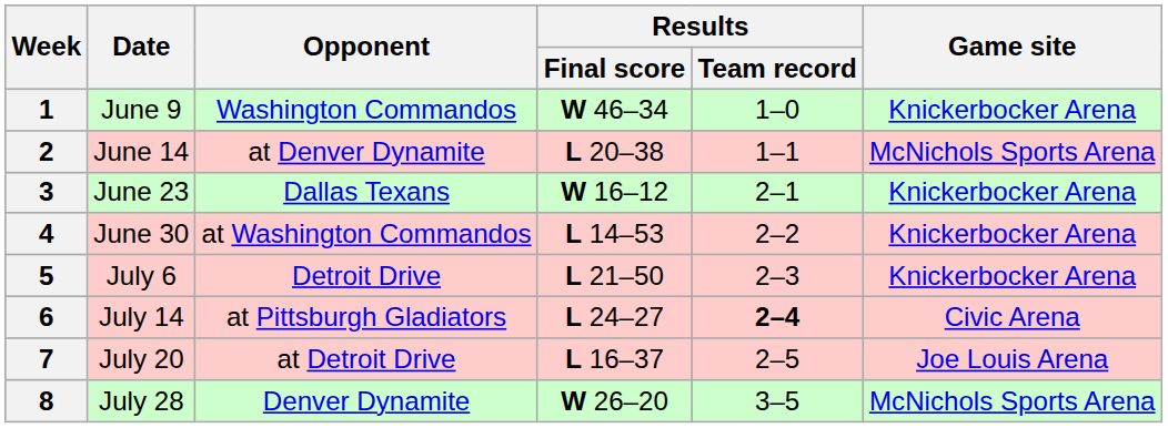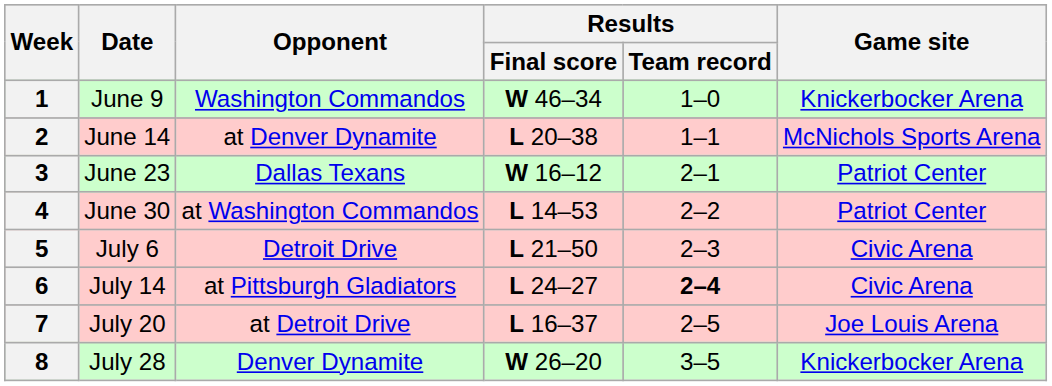 <table class="wikitable" style="font-size: 92%;" "align=center">
 <tr>
 <th rowspan="2">Week</th>
 <th rowspan="2">Date</th>
 <th rowspan="2">Opponent</th>
 <th colspan="2">Results</th>
 <th rowspan="2">Game site</th>
 </tr>
 <tr>
 <th>Final score</th>
 <th>Team record</th>
 </tr>
 <tr style="background:#cfc">
 <th>1</th>
 <td style="text-align:center;">June 9</td>
 <td style="text-align:center;"><a href='#'>Washington Commandos</a></td>
 <td style="text-align:center;"><strong>W</strong> 46–34</td>
 <td style="text-align:center;">1–0</td>
 <td style="text-align:center;"><a href='#'>Knickerbocker Arena</a></td>
 </tr>
 <tr style="background:#fcc">
 <th>2</th>
 <td style="text-align:center;">June 14</td>
 <td style="text-align:center;">at <a href='#'>Denver Dynamite</a></td>
 <td style="text-align:center;"><strong>L</strong> 20–38</td>
 <td style="text-align:center;">1–1</td>
 <td style="text-align:center;"><a href='#'>McNichols Sports Arena</a></td>
 </tr>
 <tr style="background:#cfc">
 <th>3</th>
 <td style="text-align:center;">June 23</td>
 <td style="text-align:center;"><a href='#'>Dallas Texans</a></td>
 <td style="text-align:center;"><strong>W</strong> 16–12</td>
 <td style="text-align:center;">2–1</td>
-<td style="text-align:center;"><a href='#'>Knickerbocker Arena</a></td>
+<td style="text-align:center;"><a href='#'>Patriot Center</a></td>
 </tr>
 <tr style="background:#fcc">
 <th>4</th>
 <td style="text-align:center;">June 30</td>
 <td style="text-align:center;">at <a href='#'>Washington Commandos</a></td>
 <td style="text-align:center;"><strong>L</strong> 14–53</td>
 <td style="text-align:center;">2–2</td>
-<td style="text-align:center;"><a href='#'>Knickerbocker Arena</a></td>
+<td style="text-align:center;"><a href='#'>Patriot Center</a></td>
 </tr>
 <tr style="background:#fcc">
 <th>5</th>
 <td style="text-align:center;">July 6</td>
 <td style="text-align:center;"><a href='#'>Detroit Drive</a></td>
 <td style="text-align:center;"><strong>L</strong> 21–50</td>
 <td style="text-align:center;">2–3</td>
-<td style="text-align:center;"><a href='#'>Knickerbocker Arena</a></td>
+<td style="text-align:center;"><a href='#'>Civic Arena</a></td>
 </tr>
 <tr style="background:#fcc">
 <th>6</th>
 <td style="text-align:center;">July 14</td>
 <td style="text-align:center;">at <a href='#'>Pittsburgh Gladiators</a></td>
 <td style="text-align:center;"><strong>L</strong> 24–27</td>
 <td style="text-align:center;"><strong>2–4</strong></td>
 <td style="text-align:center;"><a href='#'>Civic Arena</a></td>
 </tr>
 <tr style="background:#fcc">
 <th>7</th>
 <td style="text-align:center;">July 20</td>
 <td style="text-align:center;">at <a href='#'>Detroit Drive</a></td>
 <td style="text-align:center;"><strong>L</strong> 16–37</td>
 <td style="text-align:center;">2–5</td>
 <td style="text-align:center;"><a href='#'>Joe Louis Arena</a></td>
 </tr>
 <tr style="background:#cfc">
 <th>8</th>
 <td style="text-align:center;">July 28</td>
 <td style="text-align:center;"><a href='#'>Denver Dynamite</a></td>
 <td style="text-align:center;"><strong>W</strong> 26–20</td>
 <td style="text-align:center;">3–5</td>
-<td style="text-align:center;"><a href='#'>McNichols Sports Arena</a></td>
+<td style="text-align:center;"><a href='#'>Knickerbocker Arena</a></td>
 </tr>
 </table>
